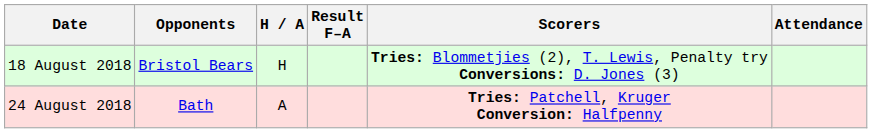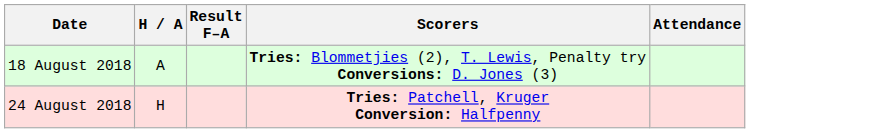 <table class="wikitable" style="text-align:center">
 <tr>
 <th>Date</th>
-<th>Opponents</th>
 <th>H / A</th>
 <th>Result<br>F–A</th>
 <th>Scorers</th>
 <th>Attendance</th>
 </tr>
 <tr bgcolor="ddffdd">
 <td>18 August 2018</td>
-<td><a href='#'>Bristol Bears</a></td>
-<td>H</td>
+<td>A</td>
 <td></td>
 <td><strong>Tries:</strong> <a href='#'>Blommetjies</a> (2), <a href='#'>T. Lewis</a>, Penalty try <br> <strong>Conversions:</strong> <a href='#'>D. Jones</a> (3)</td>
 <td></td>
 </tr>
 <tr bgcolor="ffdddd">
 <td>24 August 2018</td>
-<td><a href='#'>Bath</a></td>
-<td>A</td>
+<td>H</td>
 <td></td>
 <td><strong>Tries:</strong> <a href='#'>Patchell</a>, <a href='#'>Kruger</a> <br> <strong>Conversion:</strong> <a href='#'>Halfpenny</a></td>
 <td></td>
 </tr>
 </table>
